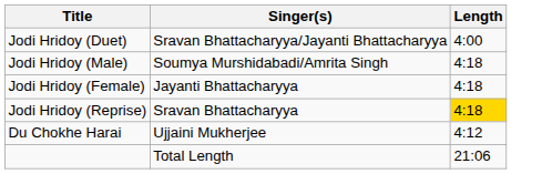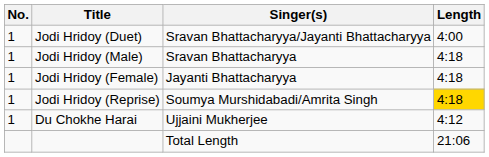 <table class="wikitable">
 <tr>
+<th>No.</th>
 <th>Title</th>
 <th>Singer(s)</th>
 <th>Length</th>
 </tr>
 <tr>
+<td>1</td>
 <td>Jodi Hridoy (Duet)</td>
 <td>Sravan Bhattacharyya/Jayanti Bhattacharyya</td>
 <td>4:00</td>
 </tr>
 <tr>
+<td>1</td>
 <td>Jodi Hridoy (Male)</td>
-<td>Soumya Murshidabadi/Amrita Singh</td>
+<td>Sravan Bhattacharyya</td>
 <td>4:18</td>
 </tr>
 <tr>
+<td>1</td>
 <td>Jodi Hridoy (Female)</td>
 <td>Jayanti Bhattacharyya</td>
 <td>4:18</td>
 </tr>
 <tr>
+<td>1</td>
 <td>Jodi Hridoy (Reprise)</td>
-<td>Sravan Bhattacharyya</td>
+<td>Soumya Murshidabadi/Amrita Singh</td>
 <td style="background: gold;">4:18</td>
 </tr>
 <tr>
+<td>1</td>
 <td>Du Chokhe Harai</td>
 <td>Ujjaini Mukherjee</td>
 <td>4:12</td>
 </tr>
 <tr>
 <td></td>
+<td></td>
 <td>Total Length</td>
 <td>21:06</td>
 </tr>
 </table>
